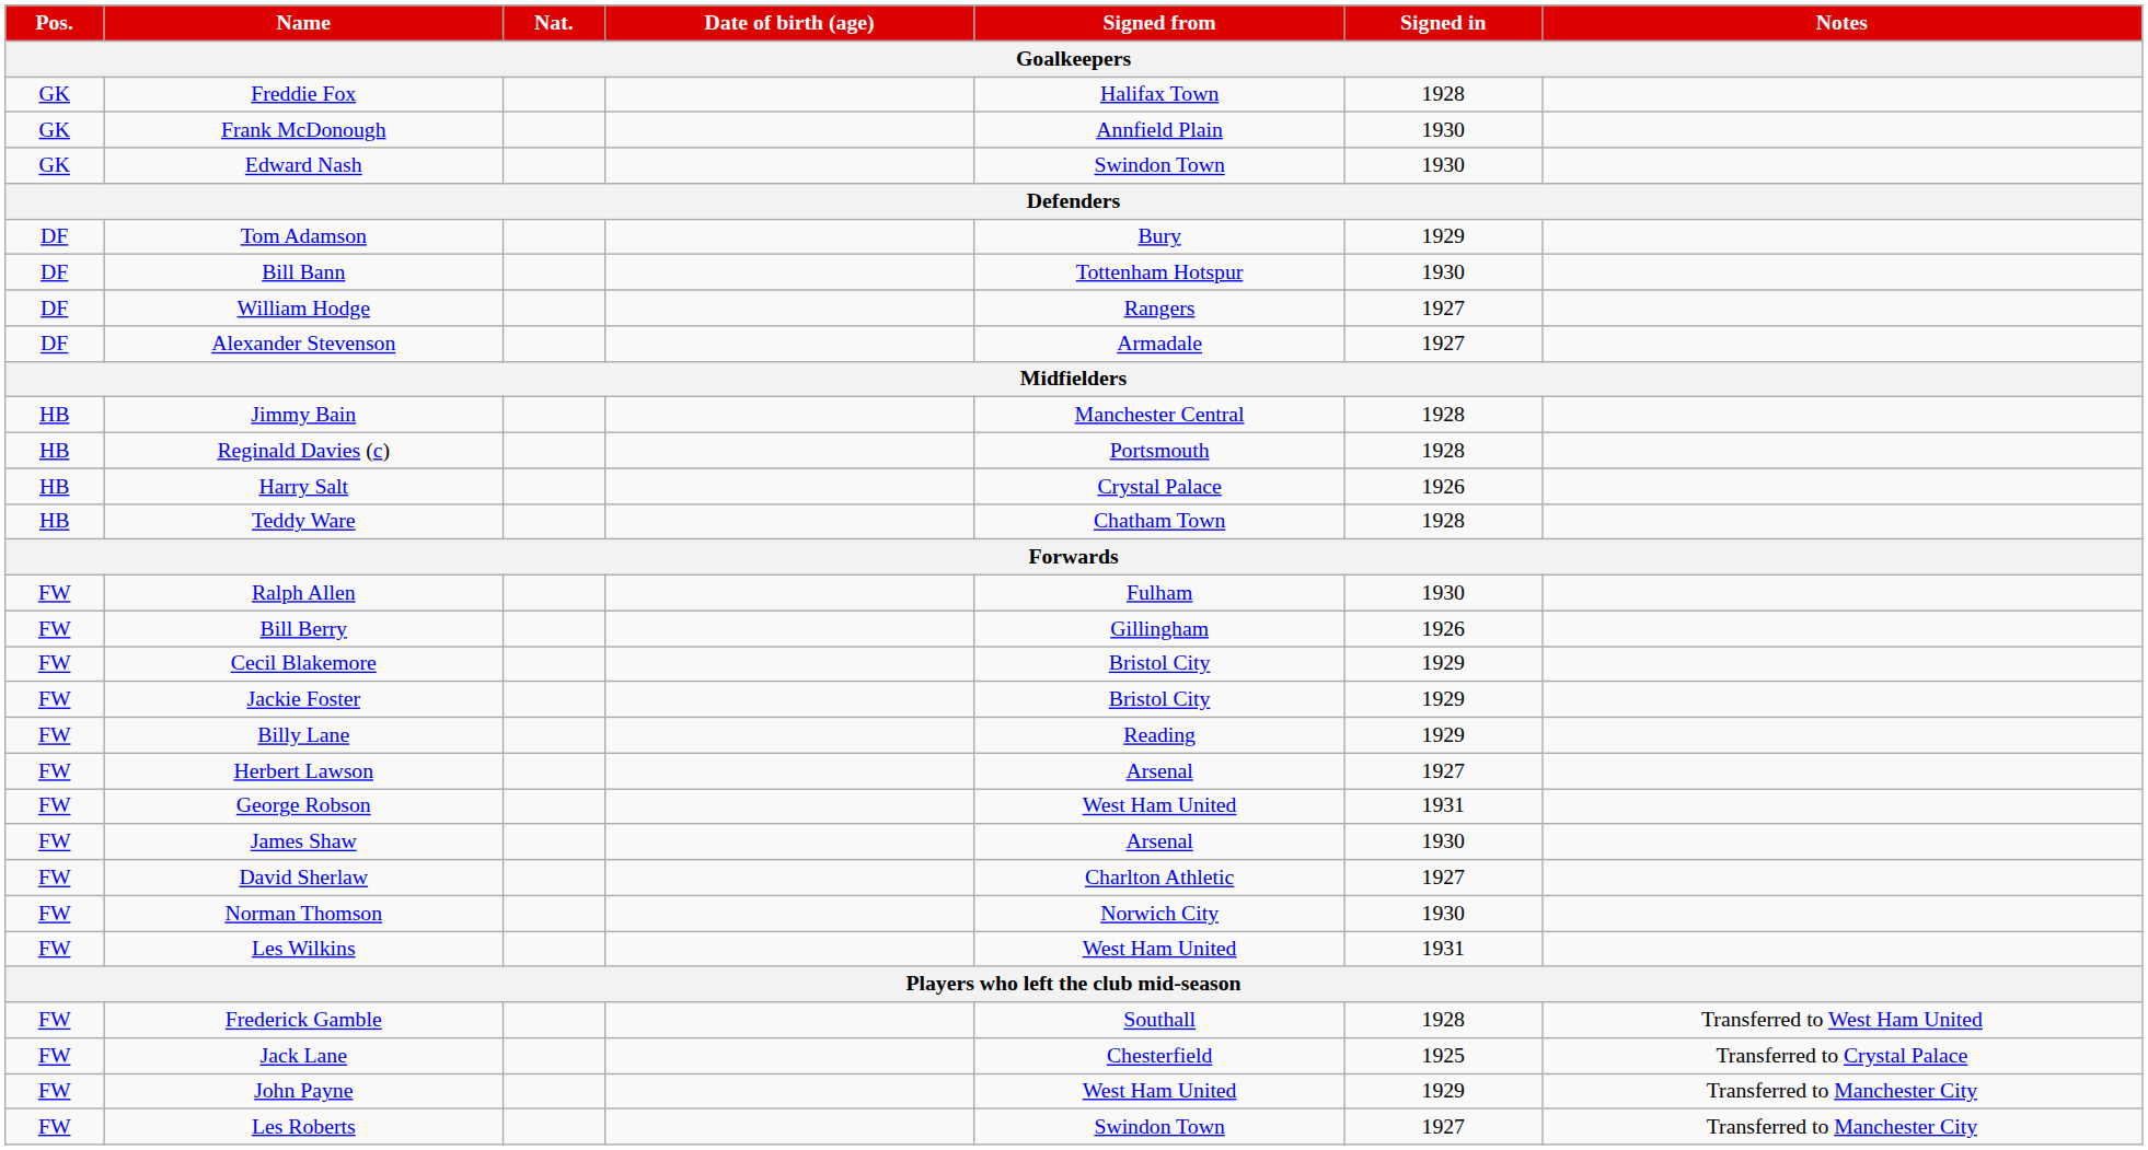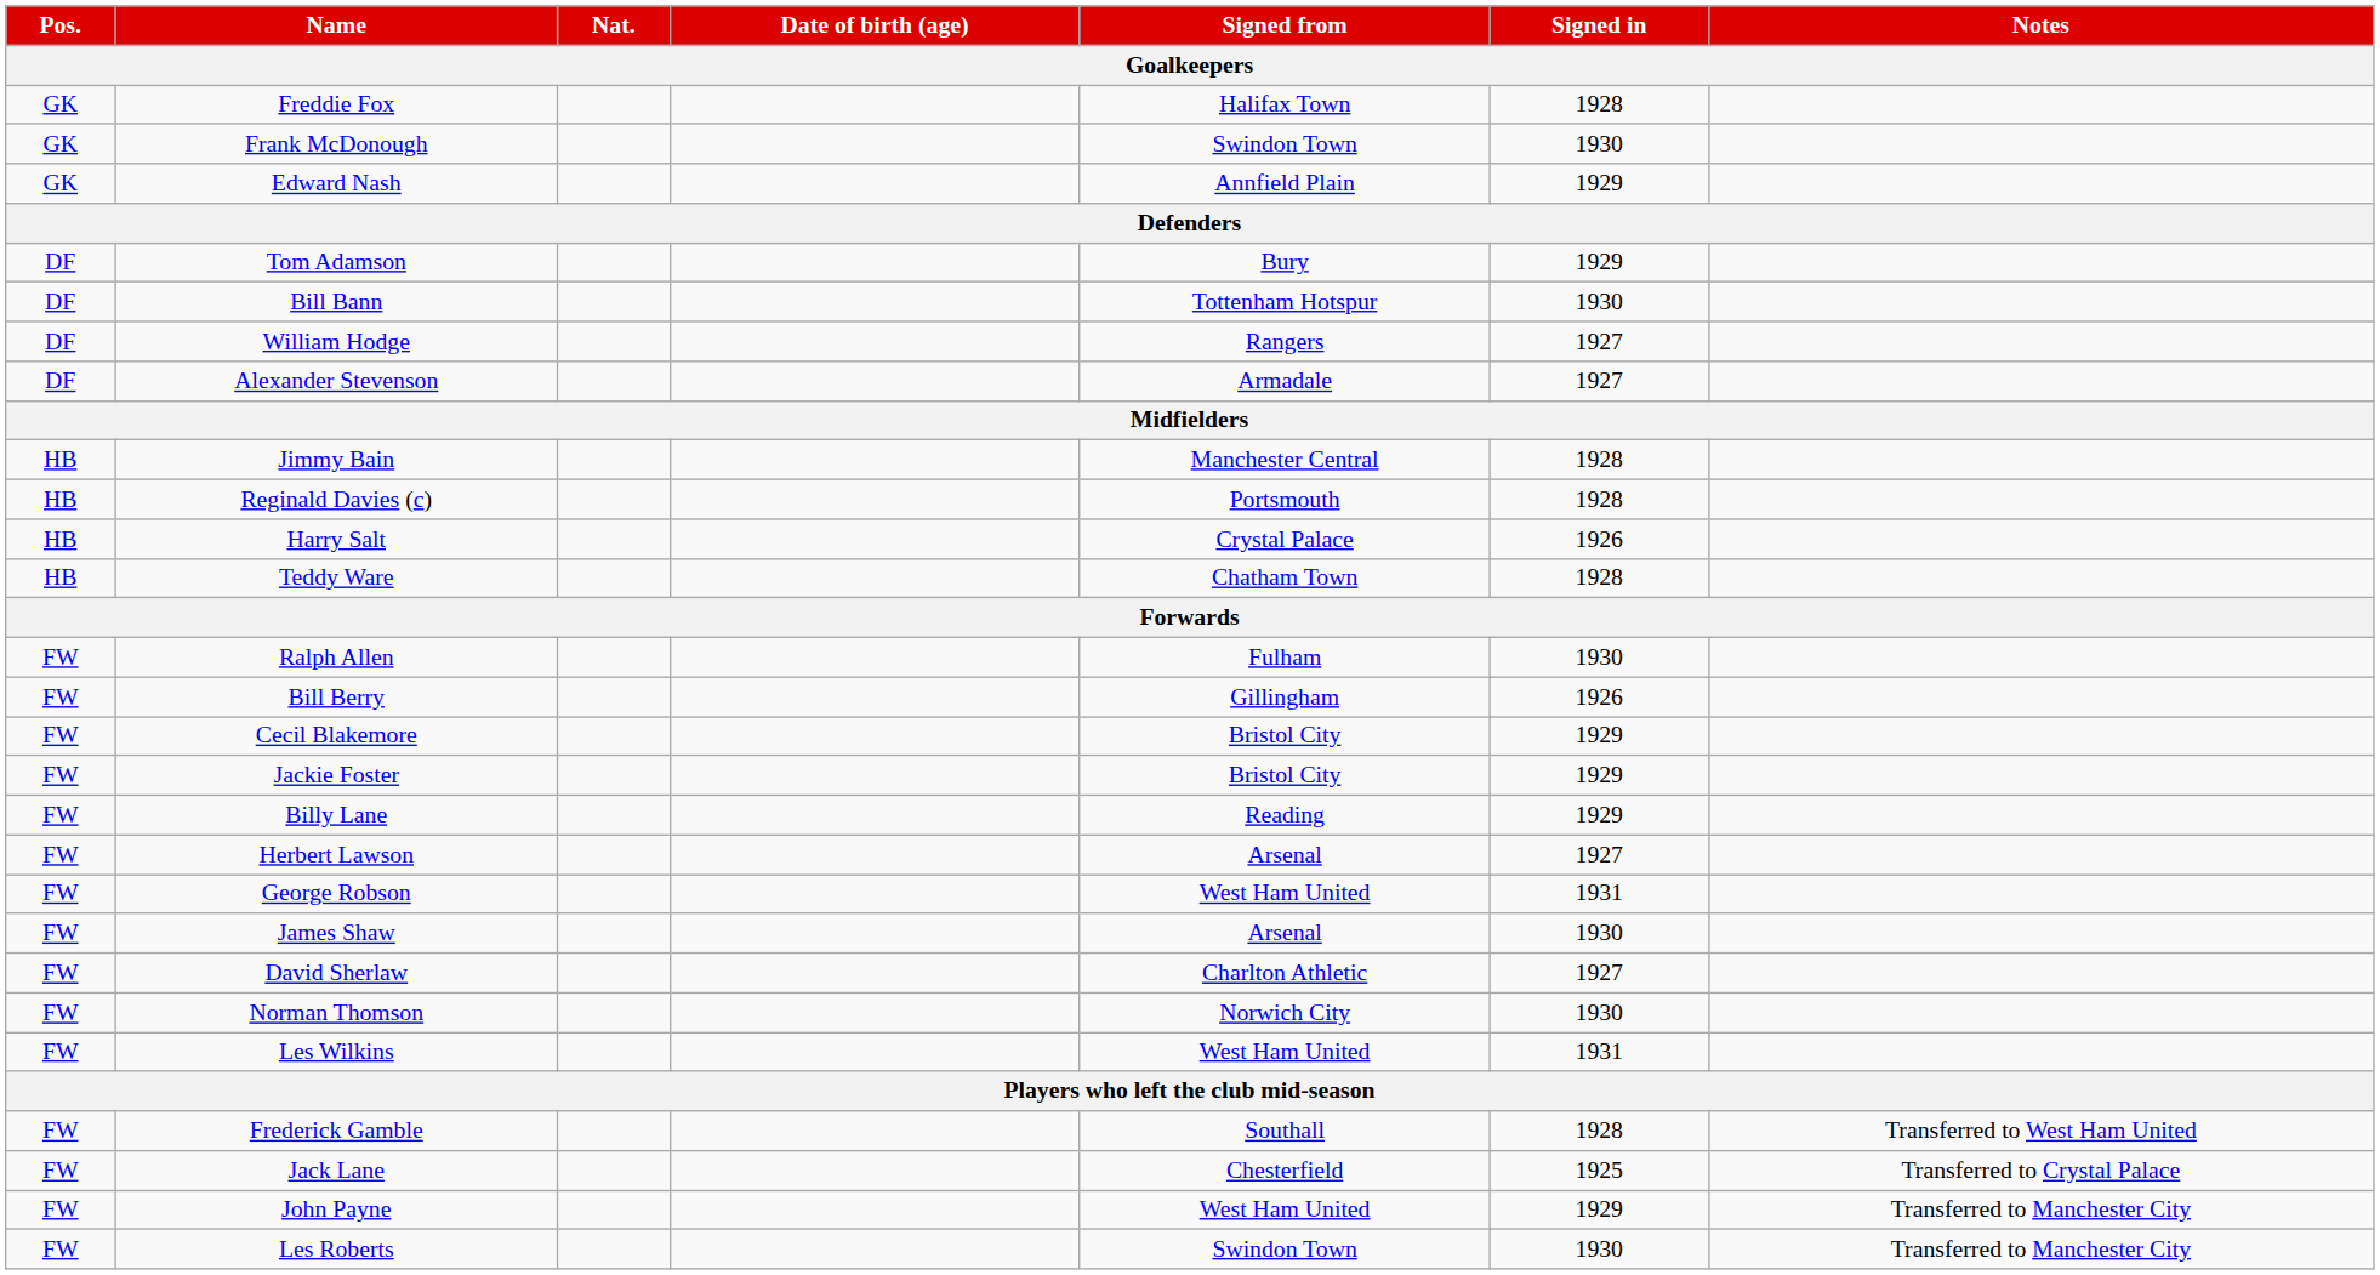 <table class="wikitable"  style="text-align:center; font-size:90%; width:90%;">
 <tr>
 <th style="background:#d00; color:white; text-align:center;">Pos.</th>
 <th style="background:#d00; color:white; text-align:center;">Name</th>
 <th style="background:#d00; color:white; text-align:center;">Nat.</th>
 <th style="background:#d00; color:white; text-align:center;">Date of birth (age)</th>
 <th style="background:#d00; color:white; text-align:center;">Signed from</th>
 <th style="background:#d00; color:white; text-align:center;">Signed in</th>
 <th style="background:#d00; color:white; text-align:center;">Notes</th>
 </tr>
 <tr>
 <th colspan="7">Goalkeepers</th>
 </tr>
 <tr>
 <td><a href='#'>GK</a></td>
 <td><a href='#'>Freddie Fox</a></td>
 <td></td>
 <td></td>
 <td><a href='#'>Halifax Town</a></td>
 <td>1928</td>
 <td></td>
 </tr>
 <tr>
 <td><a href='#'>GK</a></td>
 <td><a href='#'>Frank McDonough</a></td>
 <td></td>
 <td></td>
-<td><a href='#'>Annfield Plain</a></td>
+<td><a href='#'>Swindon Town</a></td>
 <td>1930</td>
 <td></td>
 </tr>
 <tr>
 <td><a href='#'>GK</a></td>
 <td><a href='#'>Edward Nash</a></td>
 <td></td>
 <td></td>
-<td><a href='#'>Swindon Town</a></td>
-<td>1930</td>
+<td><a href='#'>Annfield Plain</a></td>
+<td>1929</td>
 <td></td>
 </tr>
 <tr>
 <th colspan="7">Defenders</th>
 </tr>
 <tr>
 <td><a href='#'>DF</a></td>
 <td><a href='#'>Tom Adamson</a></td>
 <td></td>
 <td></td>
 <td><a href='#'>Bury</a></td>
 <td>1929</td>
 <td></td>
 </tr>
 <tr>
 <td><a href='#'>DF</a></td>
 <td><a href='#'>Bill Bann</a></td>
 <td></td>
 <td></td>
 <td><a href='#'>Tottenham Hotspur</a></td>
 <td>1930</td>
 <td></td>
 </tr>
 <tr>
 <td><a href='#'>DF</a></td>
 <td><a href='#'>William Hodge</a></td>
 <td></td>
 <td></td>
 <td><a href='#'>Rangers</a></td>
 <td>1927</td>
 <td></td>
 </tr>
 <tr>
 <td><a href='#'>DF</a></td>
 <td><a href='#'>Alexander Stevenson</a></td>
 <td></td>
 <td></td>
 <td><a href='#'>Armadale</a></td>
 <td>1927</td>
 <td></td>
 </tr>
 <tr>
 <th colspan="7">Midfielders</th>
 </tr>
 <tr>
 <td><a href='#'>HB</a></td>
 <td><a href='#'>Jimmy Bain</a></td>
 <td></td>
 <td></td>
 <td><a href='#'>Manchester Central</a></td>
 <td>1928</td>
 <td></td>
 </tr>
 <tr>
 <td><a href='#'>HB</a></td>
 <td><a href='#'>Reginald Davies</a> (<a href='#'>c</a>)</td>
 <td></td>
 <td></td>
 <td><a href='#'>Portsmouth</a></td>
 <td>1928</td>
 <td></td>
 </tr>
 <tr>
 <td><a href='#'>HB</a></td>
 <td><a href='#'>Harry Salt</a></td>
 <td></td>
 <td></td>
 <td><a href='#'>Crystal Palace</a></td>
 <td>1926</td>
 <td></td>
 </tr>
 <tr>
 <td><a href='#'>HB</a></td>
 <td><a href='#'>Teddy Ware</a></td>
 <td></td>
 <td></td>
 <td><a href='#'>Chatham Town</a></td>
 <td>1928</td>
 <td></td>
 </tr>
 <tr>
 <th colspan="7">Forwards</th>
 </tr>
 <tr>
 <td><a href='#'>FW</a></td>
 <td><a href='#'>Ralph Allen</a></td>
 <td></td>
 <td></td>
 <td><a href='#'>Fulham</a></td>
 <td>1930</td>
 <td></td>
 </tr>
 <tr>
 <td><a href='#'>FW</a></td>
 <td><a href='#'>Bill Berry</a></td>
 <td></td>
 <td></td>
 <td><a href='#'>Gillingham</a></td>
 <td>1926</td>
 <td></td>
 </tr>
 <tr>
 <td><a href='#'>FW</a></td>
 <td><a href='#'>Cecil Blakemore</a></td>
 <td></td>
 <td></td>
 <td><a href='#'>Bristol City</a></td>
 <td>1929</td>
 <td></td>
 </tr>
 <tr>
 <td><a href='#'>FW</a></td>
 <td><a href='#'>Jackie Foster</a></td>
 <td></td>
 <td></td>
 <td><a href='#'>Bristol City</a></td>
 <td>1929</td>
 <td></td>
 </tr>
 <tr>
 <td><a href='#'>FW</a></td>
 <td><a href='#'>Billy Lane</a></td>
 <td></td>
 <td></td>
 <td><a href='#'>Reading</a></td>
 <td>1929</td>
 <td></td>
 </tr>
 <tr>
 <td><a href='#'>FW</a></td>
 <td><a href='#'>Herbert Lawson</a></td>
 <td></td>
 <td></td>
 <td><a href='#'>Arsenal</a></td>
 <td>1927</td>
 <td></td>
 </tr>
 <tr>
 <td><a href='#'>FW</a></td>
 <td><a href='#'>George Robson</a></td>
 <td></td>
 <td></td>
 <td><a href='#'>West Ham United</a></td>
 <td>1931</td>
 <td></td>
 </tr>
 <tr>
 <td><a href='#'>FW</a></td>
 <td><a href='#'>James Shaw</a></td>
 <td></td>
 <td></td>
 <td><a href='#'>Arsenal</a></td>
 <td>1930</td>
 <td></td>
 </tr>
 <tr>
 <td><a href='#'>FW</a></td>
 <td><a href='#'>David Sherlaw</a></td>
 <td></td>
 <td></td>
 <td><a href='#'>Charlton Athletic</a></td>
 <td>1927</td>
 <td></td>
 </tr>
 <tr>
 <td><a href='#'>FW</a></td>
 <td><a href='#'>Norman Thomson</a></td>
 <td></td>
 <td></td>
 <td><a href='#'>Norwich City</a></td>
 <td>1930</td>
 <td></td>
 </tr>
 <tr>
 <td><a href='#'>FW</a></td>
 <td><a href='#'>Les Wilkins</a></td>
 <td></td>
 <td></td>
 <td><a href='#'>West Ham United</a></td>
 <td>1931</td>
 <td></td>
 </tr>
 <tr>
 <th colspan="7">Players who left the club mid-season</th>
 </tr>
 <tr>
 <td><a href='#'>FW</a></td>
 <td><a href='#'>Frederick Gamble</a></td>
 <td></td>
 <td></td>
 <td><a href='#'>Southall</a></td>
 <td>1928</td>
 <td>Transferred to <a href='#'>West Ham United</a></td>
 </tr>
 <tr>
 <td><a href='#'>FW</a></td>
 <td><a href='#'>Jack Lane</a></td>
 <td></td>
 <td></td>
 <td><a href='#'>Chesterfield</a></td>
 <td>1925</td>
 <td>Transferred to <a href='#'>Crystal Palace</a></td>
 </tr>
 <tr>
 <td><a href='#'>FW</a></td>
 <td><a href='#'>John Payne</a></td>
 <td></td>
 <td></td>
 <td><a href='#'>West Ham United</a></td>
 <td>1929</td>
 <td>Transferred to <a href='#'>Manchester City</a></td>
 </tr>
 <tr>
 <td><a href='#'>FW</a></td>
 <td><a href='#'>Les Roberts</a></td>
 <td></td>
 <td></td>
 <td><a href='#'>Swindon Town</a></td>
-<td>1927</td>
+<td>1930</td>
 <td>Transferred to <a href='#'>Manchester City</a></td>
 </tr>
 </table>
